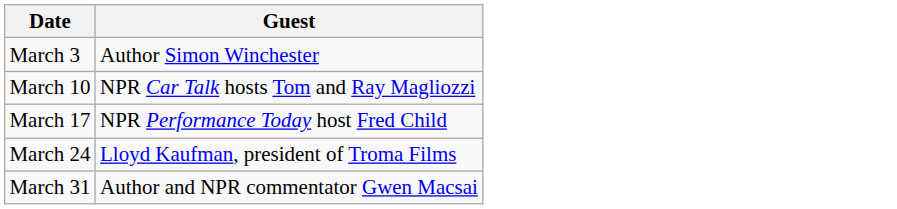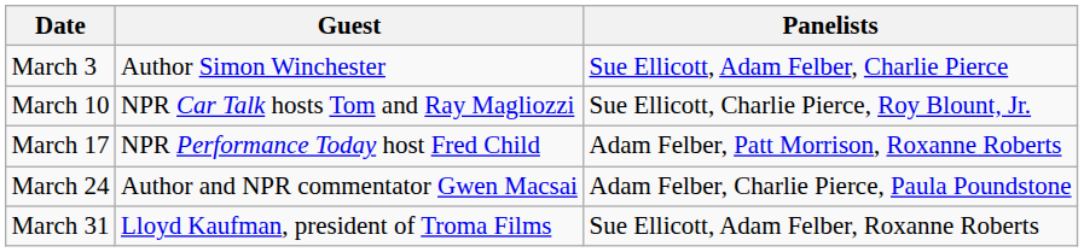 <table class="wikitable">
 <tr>
 <th>Date</th>
 <th>Guest</th>
+<th>Panelists</th>
 </tr>
 <tr>
 <td>March 3</td>
 <td>Author <a href='#'>Simon Winchester</a></td>
+<td><a href='#'>Sue Ellicott</a>, <a href='#'>Adam Felber</a>, <a href='#'>Charlie Pierce</a></td>
 </tr>
 <tr>
 <td>March 10</td>
 <td>NPR <em><a href='#'>Car Talk</a></em> hosts <a href='#'>Tom</a> and <a href='#'>Ray Magliozzi</a></td>
+<td>Sue Ellicott, Charlie Pierce, <a href='#'>Roy Blount, Jr.</a></td>
 </tr>
 <tr>
 <td>March 17</td>
 <td>NPR <em><a href='#'>Performance Today</a></em> host <a href='#'>Fred Child</a></td>
+<td>Adam Felber, <a href='#'>Patt Morrison</a>, <a href='#'>Roxanne Roberts</a></td>
 </tr>
 <tr>
 <td>March 24</td>
-<td><a href='#'>Lloyd Kaufman</a>, president of <a href='#'>Troma Films</a></td>
+<td>Author and NPR commentator <a href='#'>Gwen Macsai</a></td>
+<td>Adam Felber, Charlie Pierce, <a href='#'>Paula Poundstone</a></td>
 </tr>
 <tr>
 <td>March 31</td>
-<td>Author and NPR commentator <a href='#'>Gwen Macsai</a></td>
+<td><a href='#'>Lloyd Kaufman</a>, president of <a href='#'>Troma Films</a></td>
+<td>Sue Ellicott, Adam Felber, Roxanne Roberts</td>
 </tr>
 </table>
